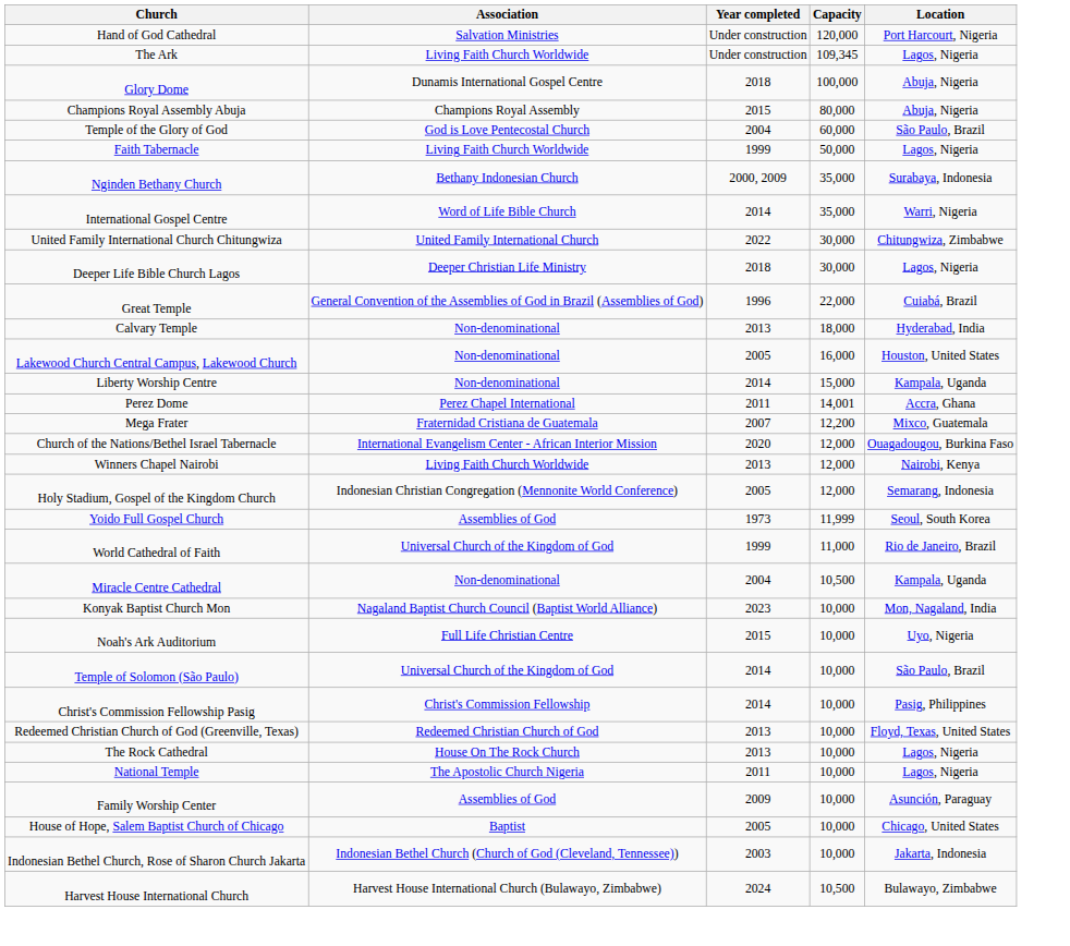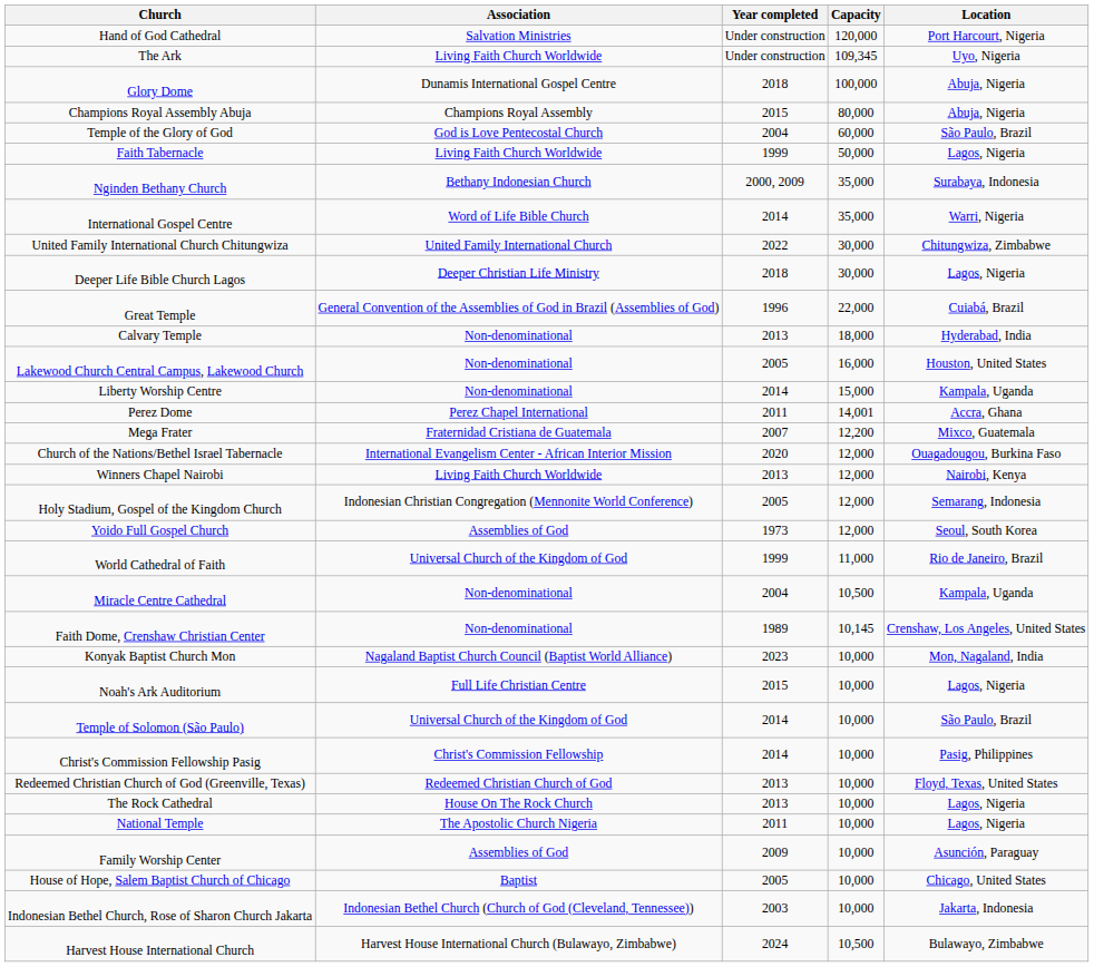 <table class="wikitable sortable" style="text-align:center">
 <tr>
 <th class="unsortable">Church</th>
 <th>Association</th>
 <th>Year completed</th>
 <th>Capacity</th>
 <th>Location</th>
 </tr>
 <tr>
 <td>Hand of God Cathedral</td>
 <td><a href='#'>Salvation Ministries</a></td>
 <td>Under construction</td>
 <td>120,000</td>
 <td><a href='#'>Port Harcourt</a>, Nigeria</td>
 </tr>
 <tr>
 <td>The Ark</td>
 <td><a href='#'>Living Faith Church Worldwide</a></td>
 <td>Under construction</td>
 <td>109,345</td>
-<td><a href='#'>Lagos</a>, Nigeria</td>
+<td><a href='#'>Uyo</a>, Nigeria</td>
 </tr>
 <tr>
 <td><br><a href='#'>Glory Dome</a></td>
 <td>Dunamis International Gospel Centre</td>
 <td>2018</td>
 <td>100,000</td>
 <td><a href='#'>Abuja</a>, Nigeria</td>
 </tr>
 <tr>
 <td>Champions Royal Assembly Abuja</td>
 <td>Champions Royal Assembly</td>
 <td>2015</td>
 <td>80,000</td>
 <td><a href='#'>Abuja</a>, Nigeria</td>
 </tr>
 <tr>
 <td>Temple of the Glory of God</td>
 <td><a href='#'>God is Love Pentecostal Church</a></td>
 <td>2004</td>
 <td>60,000</td>
 <td><a href='#'>São Paulo</a>, Brazil</td>
 </tr>
 <tr>
 <td><a href='#'>Faith Tabernacle</a></td>
 <td><a href='#'>Living Faith Church Worldwide</a></td>
 <td>1999</td>
 <td>50,000</td>
 <td><a href='#'>Lagos</a>, Nigeria</td>
 </tr>
 <tr>
 <td><br><a href='#'>Nginden Bethany Church</a></td>
 <td><a href='#'>Bethany Indonesian Church</a></td>
 <td>2000, 2009</td>
 <td>35,000</td>
 <td><a href='#'>Surabaya</a>, Indonesia</td>
 </tr>
 <tr>
 <td><br>International Gospel Centre</td>
 <td><a href='#'>Word of Life Bible Church</a></td>
 <td>2014</td>
 <td>35,000</td>
 <td><a href='#'>Warri</a>, Nigeria</td>
 </tr>
 <tr>
 <td>United Family International Church Chitungwiza</td>
 <td><a href='#'>United Family International Church</a></td>
 <td>2022</td>
 <td>30,000</td>
 <td><a href='#'>Chitungwiza</a>, Zimbabwe</td>
 </tr>
 <tr>
 <td><br>Deeper Life Bible Church Lagos</td>
 <td><a href='#'>Deeper Christian Life Ministry</a></td>
 <td>2018</td>
 <td>30,000</td>
 <td><a href='#'>Lagos</a>, Nigeria</td>
 </tr>
 <tr>
 <td><br>Great Temple</td>
 <td><a href='#'>General Convention of the Assemblies of God in Brazil</a> (<a href='#'>Assemblies of God</a>)</td>
 <td>1996</td>
 <td>22,000</td>
 <td><a href='#'>Cuiabá</a>, Brazil</td>
 </tr>
 <tr>
 <td>Calvary Temple</td>
 <td><a href='#'>Non-denominational</a></td>
 <td>2013</td>
 <td>18,000</td>
 <td><a href='#'>Hyderabad</a>, India</td>
 </tr>
 <tr>
 <td><br><a href='#'>Lakewood Church Central Campus</a>, <a href='#'>Lakewood Church</a></td>
 <td><a href='#'>Non-denominational</a></td>
 <td>2005</td>
 <td>16,000</td>
 <td><a href='#'>Houston</a>, United States</td>
 </tr>
 <tr>
 <td>Liberty Worship Centre</td>
 <td><a href='#'>Non-denominational</a></td>
 <td>2014</td>
 <td>15,000</td>
 <td><a href='#'>Kampala</a>, Uganda</td>
 </tr>
 <tr>
 <td>Perez Dome</td>
 <td><a href='#'>Perez Chapel International</a></td>
 <td>2011</td>
 <td>14,001</td>
 <td><a href='#'>Accra</a>, Ghana</td>
 </tr>
 <tr>
 <td>Mega Frater</td>
 <td><a href='#'>Fraternidad Cristiana de Guatemala</a></td>
 <td>2007</td>
 <td>12,200</td>
 <td><a href='#'>Mixco</a>, Guatemala</td>
 </tr>
 <tr>
 <td>Church of the Nations/Bethel Israel Tabernacle</td>
 <td><a href='#'>International Evangelism Center - African Interior Mission</a></td>
 <td>2020</td>
 <td>12,000</td>
 <td><a href='#'>Ouagadougou</a>, Burkina Faso</td>
 </tr>
 <tr>
 <td>Winners Chapel Nairobi</td>
 <td><a href='#'>Living Faith Church Worldwide</a></td>
 <td>2013</td>
 <td>12,000</td>
 <td><a href='#'>Nairobi</a>, Kenya</td>
 </tr>
 <tr>
 <td><br>Holy Stadium, Gospel of the Kingdom Church</td>
 <td>Indonesian Christian Congregation (<a href='#'>Mennonite World Conference</a>)</td>
 <td>2005</td>
 <td>12,000</td>
 <td><a href='#'>Semarang</a>, Indonesia</td>
 </tr>
 <tr>
 <td><a href='#'>Yoido Full Gospel Church</a></td>
 <td><a href='#'>Assemblies of God</a></td>
 <td>1973</td>
-<td>11,999</td>
+<td>12,000</td>
 <td><a href='#'>Seoul</a>, South Korea</td>
 </tr>
 <tr>
 <td><br>World Cathedral of Faith</td>
 <td><a href='#'>Universal Church of the Kingdom of God</a></td>
 <td>1999</td>
 <td>11,000</td>
 <td><a href='#'>Rio de Janeiro</a>, Brazil</td>
 </tr>
 <tr>
 <td><br><a href='#'>Miracle Centre Cathedral</a></td>
 <td><a href='#'>Non-denominational</a></td>
 <td>2004</td>
 <td>10,500</td>
 <td><a href='#'>Kampala</a>, Uganda</td>
 </tr>
 <tr>
+<td><br>Faith Dome, <a href='#'>Crenshaw Christian Center</a></td>
+<td><a href='#'>Non-denominational</a></td>
+<td>1989</td>
+<td>10,145</td>
+<td><a href='#'>Crenshaw, Los Angeles</a>, United States</td>
+</tr>
+<tr>
 <td>Konyak Baptist Church Mon</td>
 <td><a href='#'>Nagaland Baptist Church Council</a> (<a href='#'>Baptist World Alliance</a>)</td>
 <td>2023</td>
 <td>10,000</td>
 <td><a href='#'>Mon, Nagaland</a>, India</td>
 </tr>
 <tr>
 <td><br>Noah's Ark Auditorium</td>
 <td><a href='#'>Full Life Christian Centre</a></td>
 <td>2015</td>
 <td>10,000</td>
-<td><a href='#'>Uyo</a>, Nigeria</td>
+<td><a href='#'>Lagos</a>, Nigeria</td>
 </tr>
 <tr>
 <td><br><a href='#'>Temple of Solomon (São Paulo)</a></td>
 <td><a href='#'>Universal Church of the Kingdom of God</a></td>
 <td>2014</td>
 <td>10,000</td>
 <td><a href='#'>São Paulo</a>, Brazil</td>
 </tr>
 <tr>
 <td><br>Christ's Commission Fellowship Pasig</td>
 <td><a href='#'>Christ's Commission Fellowship</a></td>
 <td>2014</td>
 <td>10,000</td>
 <td><a href='#'>Pasig</a>, Philippines</td>
 </tr>
 <tr>
 <td>Redeemed Christian Church of God (Greenville, Texas)</td>
 <td><a href='#'>Redeemed Christian Church of God</a></td>
 <td>2013</td>
 <td>10,000</td>
 <td><a href='#'>Floyd, Texas</a>, United States</td>
 </tr>
 <tr>
 <td>The Rock Cathedral</td>
 <td><a href='#'>House On The Rock Church</a></td>
 <td>2013</td>
 <td>10,000</td>
 <td><a href='#'>Lagos</a>, Nigeria</td>
 </tr>
 <tr>
 <td><a href='#'>National Temple</a></td>
 <td><a href='#'>The Apostolic Church Nigeria</a></td>
 <td>2011</td>
 <td>10,000</td>
 <td><a href='#'>Lagos</a>, Nigeria</td>
 </tr>
 <tr>
 <td><br>Family Worship Center</td>
 <td><a href='#'>Assemblies of God</a></td>
 <td>2009</td>
 <td>10,000</td>
 <td><a href='#'>Asunción</a>, Paraguay</td>
 </tr>
 <tr>
 <td>House of Hope, <a href='#'>Salem Baptist Church of Chicago</a></td>
 <td><a href='#'>Baptist</a></td>
 <td>2005</td>
 <td>10,000</td>
 <td><a href='#'>Chicago</a>, United States</td>
 </tr>
 <tr>
 <td><br>Indonesian Bethel Church, Rose of Sharon Church Jakarta</td>
 <td><a href='#'>Indonesian Bethel Church</a> (<a href='#'>Church of God (Cleveland, Tennessee)</a>)</td>
 <td>2003</td>
 <td>10,000</td>
 <td><a href='#'>Jakarta</a>, Indonesia</td>
 </tr>
 <tr>
 <td><br>Harvest House International Church</td>
 <td>Harvest House International Church (Bulawayo, Zimbabwe)</td>
 <td>2024</td>
 <td>10,500</td>
 <td>Bulawayo, Zimbabwe</td>
 </tr>
 </table>
